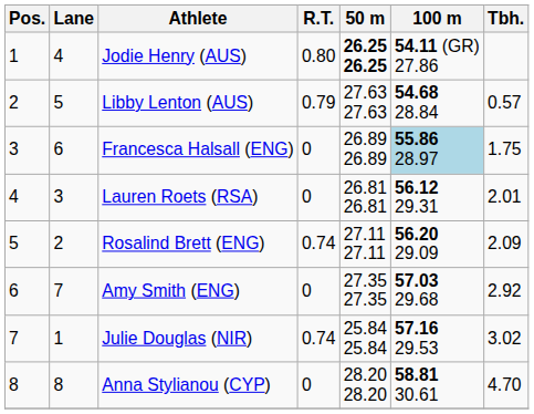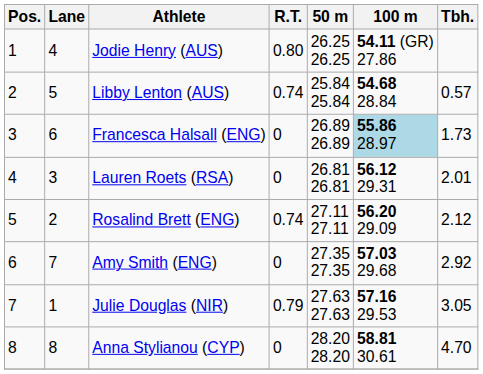 <table class="wikitable">
 <tr>
 <th>Pos.</th>
 <th>Lane</th>
 <th>Athlete</th>
 <th>R.T.</th>
 <th>50 m</th>
 <th>100 m</th>
 <th>Tbh.</th>
 </tr>
 <tr>
 <td>1</td>
 <td>4</td>
 <td> <a href='#'>Jodie Henry</a> (<a href='#'>AUS</a>)</td>
 <td>0.80</td>
-<td><strong>26.25<br>26.25</strong></td>
+<td>26.25<br>26.25</td>
 <td><strong>54.11</strong> (GR)<br>27.86</td>
 <td> </td>
 </tr>
 <tr>
 <td>2</td>
 <td>5</td>
 <td> <a href='#'>Libby Lenton</a> (<a href='#'>AUS</a>)</td>
-<td>0.79</td>
-<td>27.63<br>27.63</td>
+<td>0.74</td>
+<td>25.84<br>25.84</td>
 <td><strong>54.68</strong><br>28.84</td>
 <td>0.57</td>
 </tr>
 <tr>
 <td>3</td>
 <td>6</td>
 <td> <a href='#'>Francesca Halsall</a> (<a href='#'>ENG</a>)</td>
 <td>0</td>
 <td>26.89<br>26.89</td>
 <td style="background: lightblue;"><strong>55.86</strong><br>28.97</td>
-<td>1.75</td>
+<td>1.73</td>
 </tr>
 <tr>
 <td>4</td>
 <td>3</td>
 <td> <a href='#'>Lauren Roets</a> (<a href='#'>RSA</a>)</td>
 <td>0</td>
 <td>26.81<br>26.81</td>
 <td><strong>56.12</strong><br>29.31</td>
 <td>2.01</td>
 </tr>
 <tr>
 <td>5</td>
 <td>2</td>
 <td> <a href='#'>Rosalind Brett</a> (<a href='#'>ENG</a>)</td>
 <td>0.74</td>
 <td>27.11<br>27.11</td>
 <td><strong>56.20</strong><br>29.09</td>
-<td>2.09</td>
+<td>2.12</td>
 </tr>
 <tr>
 <td>6</td>
 <td>7</td>
 <td> <a href='#'>Amy Smith</a> (<a href='#'>ENG</a>)</td>
 <td>0</td>
 <td>27.35<br>27.35</td>
 <td><strong>57.03</strong><br>29.68</td>
 <td>2.92</td>
 </tr>
 <tr>
 <td>7</td>
 <td>1</td>
 <td> <a href='#'>Julie Douglas</a> (<a href='#'>NIR</a>)</td>
-<td>0.74</td>
-<td>25.84<br>25.84</td>
+<td>0.79</td>
+<td>27.63<br>27.63</td>
 <td><strong>57.16</strong><br>29.53</td>
-<td>3.02</td>
+<td>3.05</td>
 </tr>
 <tr>
 <td>8</td>
 <td>8</td>
 <td> <a href='#'>Anna Stylianou</a> (<a href='#'>CYP</a>)</td>
 <td>0</td>
 <td>28.20<br>28.20</td>
 <td><strong>58.81</strong><br>30.61</td>
 <td>4.70</td>
 </tr>
 <tr>
 </tr>
 </table>
